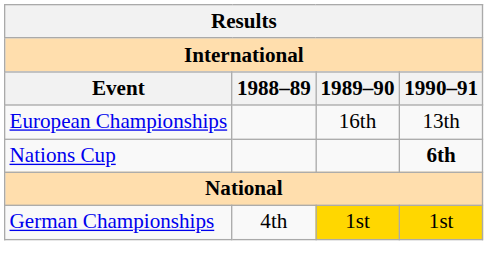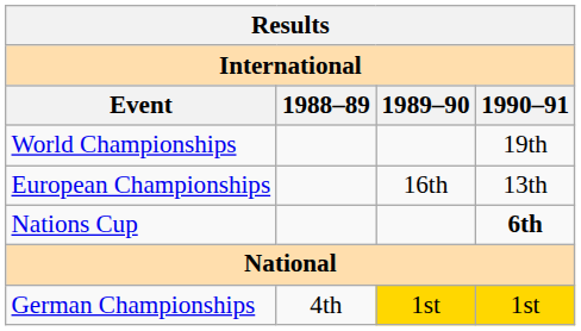 <table class="wikitable" style="text-align:center">
 <tr>
 <th colspan=4 align=center><strong>Results</strong></th>
 </tr>
 <tr>
 <th style="background-color: #ffdead; " colspan=4 align=center><strong>International</strong></th>
 </tr>
 <tr>
 <th>Event</th>
 <th>1988–89</th>
 <th>1989–90</th>
 <th>1990–91</th>
+</tr>
+<tr>
+<td align=left><a href='#'>World Championships</a></td>
+<td></td>
+<td></td>
+<td>19th</td>
 </tr>
 <tr>
 <td align=left><a href='#'>European Championships</a></td>
 <td></td>
 <td>16th</td>
 <td>13th</td>
 </tr>
 <tr>
 <td align=left><a href='#'>Nations Cup</a></td>
 <td></td>
 <td></td>
 <td><strong>6th</strong></td>
 </tr>
 <tr>
 <th style="background-color: #ffdead; " colspan=4 align=center><strong>National</strong></th>
 </tr>
 <tr>
 <td align=left><a href='#'>German Championships</a></td>
 <td>4th</td>
 <td bgcolor=gold>1st</td>
 <td bgcolor=gold>1st</td>
 </tr>
 </table>
